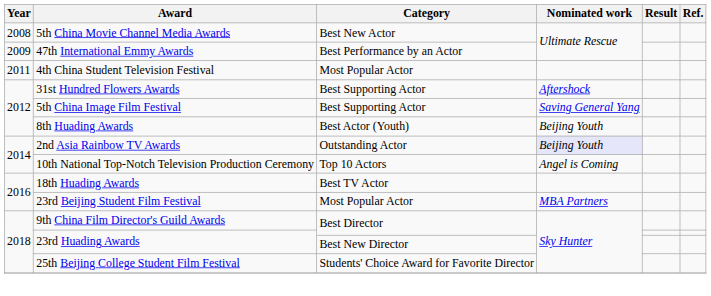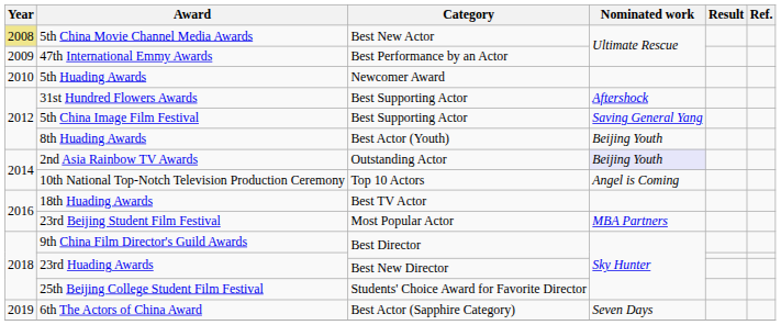 <table class="wikitable">
 <tr>
 <th>Year</th>
 <th>Award</th>
 <th>Category</th>
 <th>Nominated work</th>
 <th>Result</th>
 <th>Ref.</th>
 </tr>
 <tr>
-<td>2008</td>
+<td style="background: khaki;">2008</td>
 <td>5th <a href='#'>China Movie Channel Media Awards</a></td>
 <td>Best New Actor</td>
 <td rowspan=2><em>Ultimate Rescue</em></td>
 <td></td>
 <td></td>
 </tr>
 <tr>
 <td>2009</td>
 <td>47th <a href='#'>International Emmy Awards</a></td>
 <td>Best Performance by an Actor</td>
 <td></td>
 <td></td>
 </tr>
 <tr>
-<td>2011</td>
-<td>4th China Student Television Festival</td>
-<td>Most Popular Actor</td>
+<td>2010</td>
+<td>5th <a href='#'>Huading Awards</a></td>
+<td>Newcomer Award</td>
 <td></td>
 <td></td>
 <td></td>
 </tr>
 <tr>
 <td rowspan=3>2012</td>
 <td>31st <a href='#'>Hundred Flowers Awards</a></td>
 <td>Best Supporting Actor</td>
 <td><em><a href='#'>Aftershock</a></em></td>
 <td></td>
 <td></td>
 </tr>
 <tr>
 <td>5th <a href='#'>China Image Film Festival</a></td>
 <td>Best Supporting Actor</td>
 <td><em><a href='#'>Saving General Yang</a></em></td>
 <td></td>
 <td></td>
 </tr>
 <tr>
 <td>8th <a href='#'>Huading Awards</a></td>
 <td>Best Actor (Youth)</td>
 <td rowspan=1><em>Beijing Youth</em></td>
 <td></td>
 <td></td>
 </tr>
 <tr>
 <td rowspan=2>2014</td>
 <td>2nd <a href='#'>Asia Rainbow TV Awards</a></td>
 <td>Outstanding Actor</td>
 <td rowspan=1 style="background: lavender;"><em>Beijing Youth</em></td>
 <td></td>
 <td></td>
 </tr>
 <tr>
 <td>10th National Top-Notch Television Production Ceremony</td>
 <td>Top 10 Actors</td>
 <td><em>Angel is Coming</em></td>
 <td></td>
 <td></td>
 </tr>
 <tr>
 <td rowspan=2>2016</td>
 <td>18th <a href='#'>Huading Awards</a></td>
 <td>Best TV Actor</td>
 <td></td>
 <td></td>
 <td></td>
 </tr>
 <tr>
 <td>23rd <a href='#'>Beijing Student Film Festival</a></td>
 <td>Most Popular Actor</td>
 <td><em><a href='#'>MBA Partners</a></em></td>
 <td></td>
 <td></td>
 </tr>
 <tr>
 <td rowspan=4>2018</td>
 <td>9th <a href='#'>China Film Director's Guild Awards</a></td>
 <td rowspan=2>Best Director</td>
 <td rowspan=4><em><a href='#'>Sky Hunter</a></em></td>
 <td></td>
 <td></td>
 </tr>
 <tr>
 <td rowspan=2>23rd <a href='#'>Huading Awards</a></td>
 <td></td>
 <td></td>
 </tr>
 <tr>
 <td>Best New Director</td>
 <td></td>
 <td></td>
 </tr>
 <tr>
 <td>25th <a href='#'>Beijing College Student Film Festival</a></td>
 <td>Students' Choice Award for Favorite Director</td>
 <td></td>
 <td></td>
 </tr>
 <tr>
+<td>2019</td>
+<td>6th <a href='#'>The Actors of China Award</a></td>
+<td>Best Actor (Sapphire Category)</td>
+<td><em>Seven Days</em></td>
+<td></td>
+<td></td>
+</tr>
+<tr>
 </tr>
 </table>
